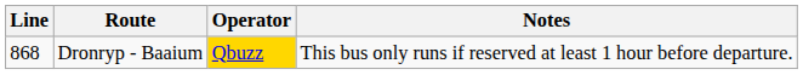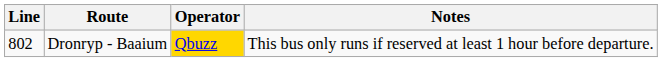 <table class="wikitable">
 <tr>
 <th>Line</th>
 <th>Route</th>
 <th>Operator</th>
 <th>Notes</th>
 </tr>
 <tr>
-<td>868</td>
+<td>802</td>
 <td>Dronryp - Baaium</td>
 <td style="background: gold;"><a href='#'>Qbuzz</a></td>
 <td>This bus only runs if reserved at least 1 hour before departure.</td>
 </tr>
 </table>
